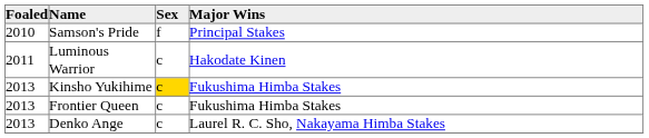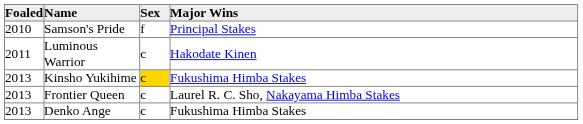 <table border="1" cellpadding="0" style="border-collapse: collapse; font-size:90%">
 <tr style="background:#eee;">
 <td style="width:35px;"><strong>Foaled</strong></td>
 <td style="width:120px;"><strong>Name</strong></td>
 <td style="width:35px;"><strong>Sex</strong></td>
 <td style="width:580px;"><strong>Major Wins</strong></td>
 </tr>
 <tr>
 <td>2010</td>
 <td>Samson's Pride</td>
 <td>f</td>
 <td><a href='#'>Principal Stakes</a></td>
 </tr>
 <tr>
 <td>2011</td>
 <td>Luminous Warrior</td>
 <td>c</td>
 <td><a href='#'>Hakodate Kinen</a></td>
 </tr>
 <tr>
 <td>2013</td>
 <td>Kinsho Yukihime</td>
 <td style="background: gold;">c</td>
 <td><a href='#'>Fukushima Himba Stakes</a></td>
 </tr>
 <tr>
 <td>2013</td>
 <td>Frontier Queen</td>
 <td>c</td>
-<td>Fukushima Himba Stakes</td>
+<td>Laurel R. C. Sho, <a href='#'>Nakayama Himba Stakes</a></td>
 </tr>
 <tr>
 <td>2013</td>
 <td>Denko Ange</td>
 <td>c</td>
-<td>Laurel R. C. Sho, <a href='#'>Nakayama Himba Stakes</a></td>
+<td>Fukushima Himba Stakes</td>
 </tr>
 <tr>
 </tr>
 </table>
